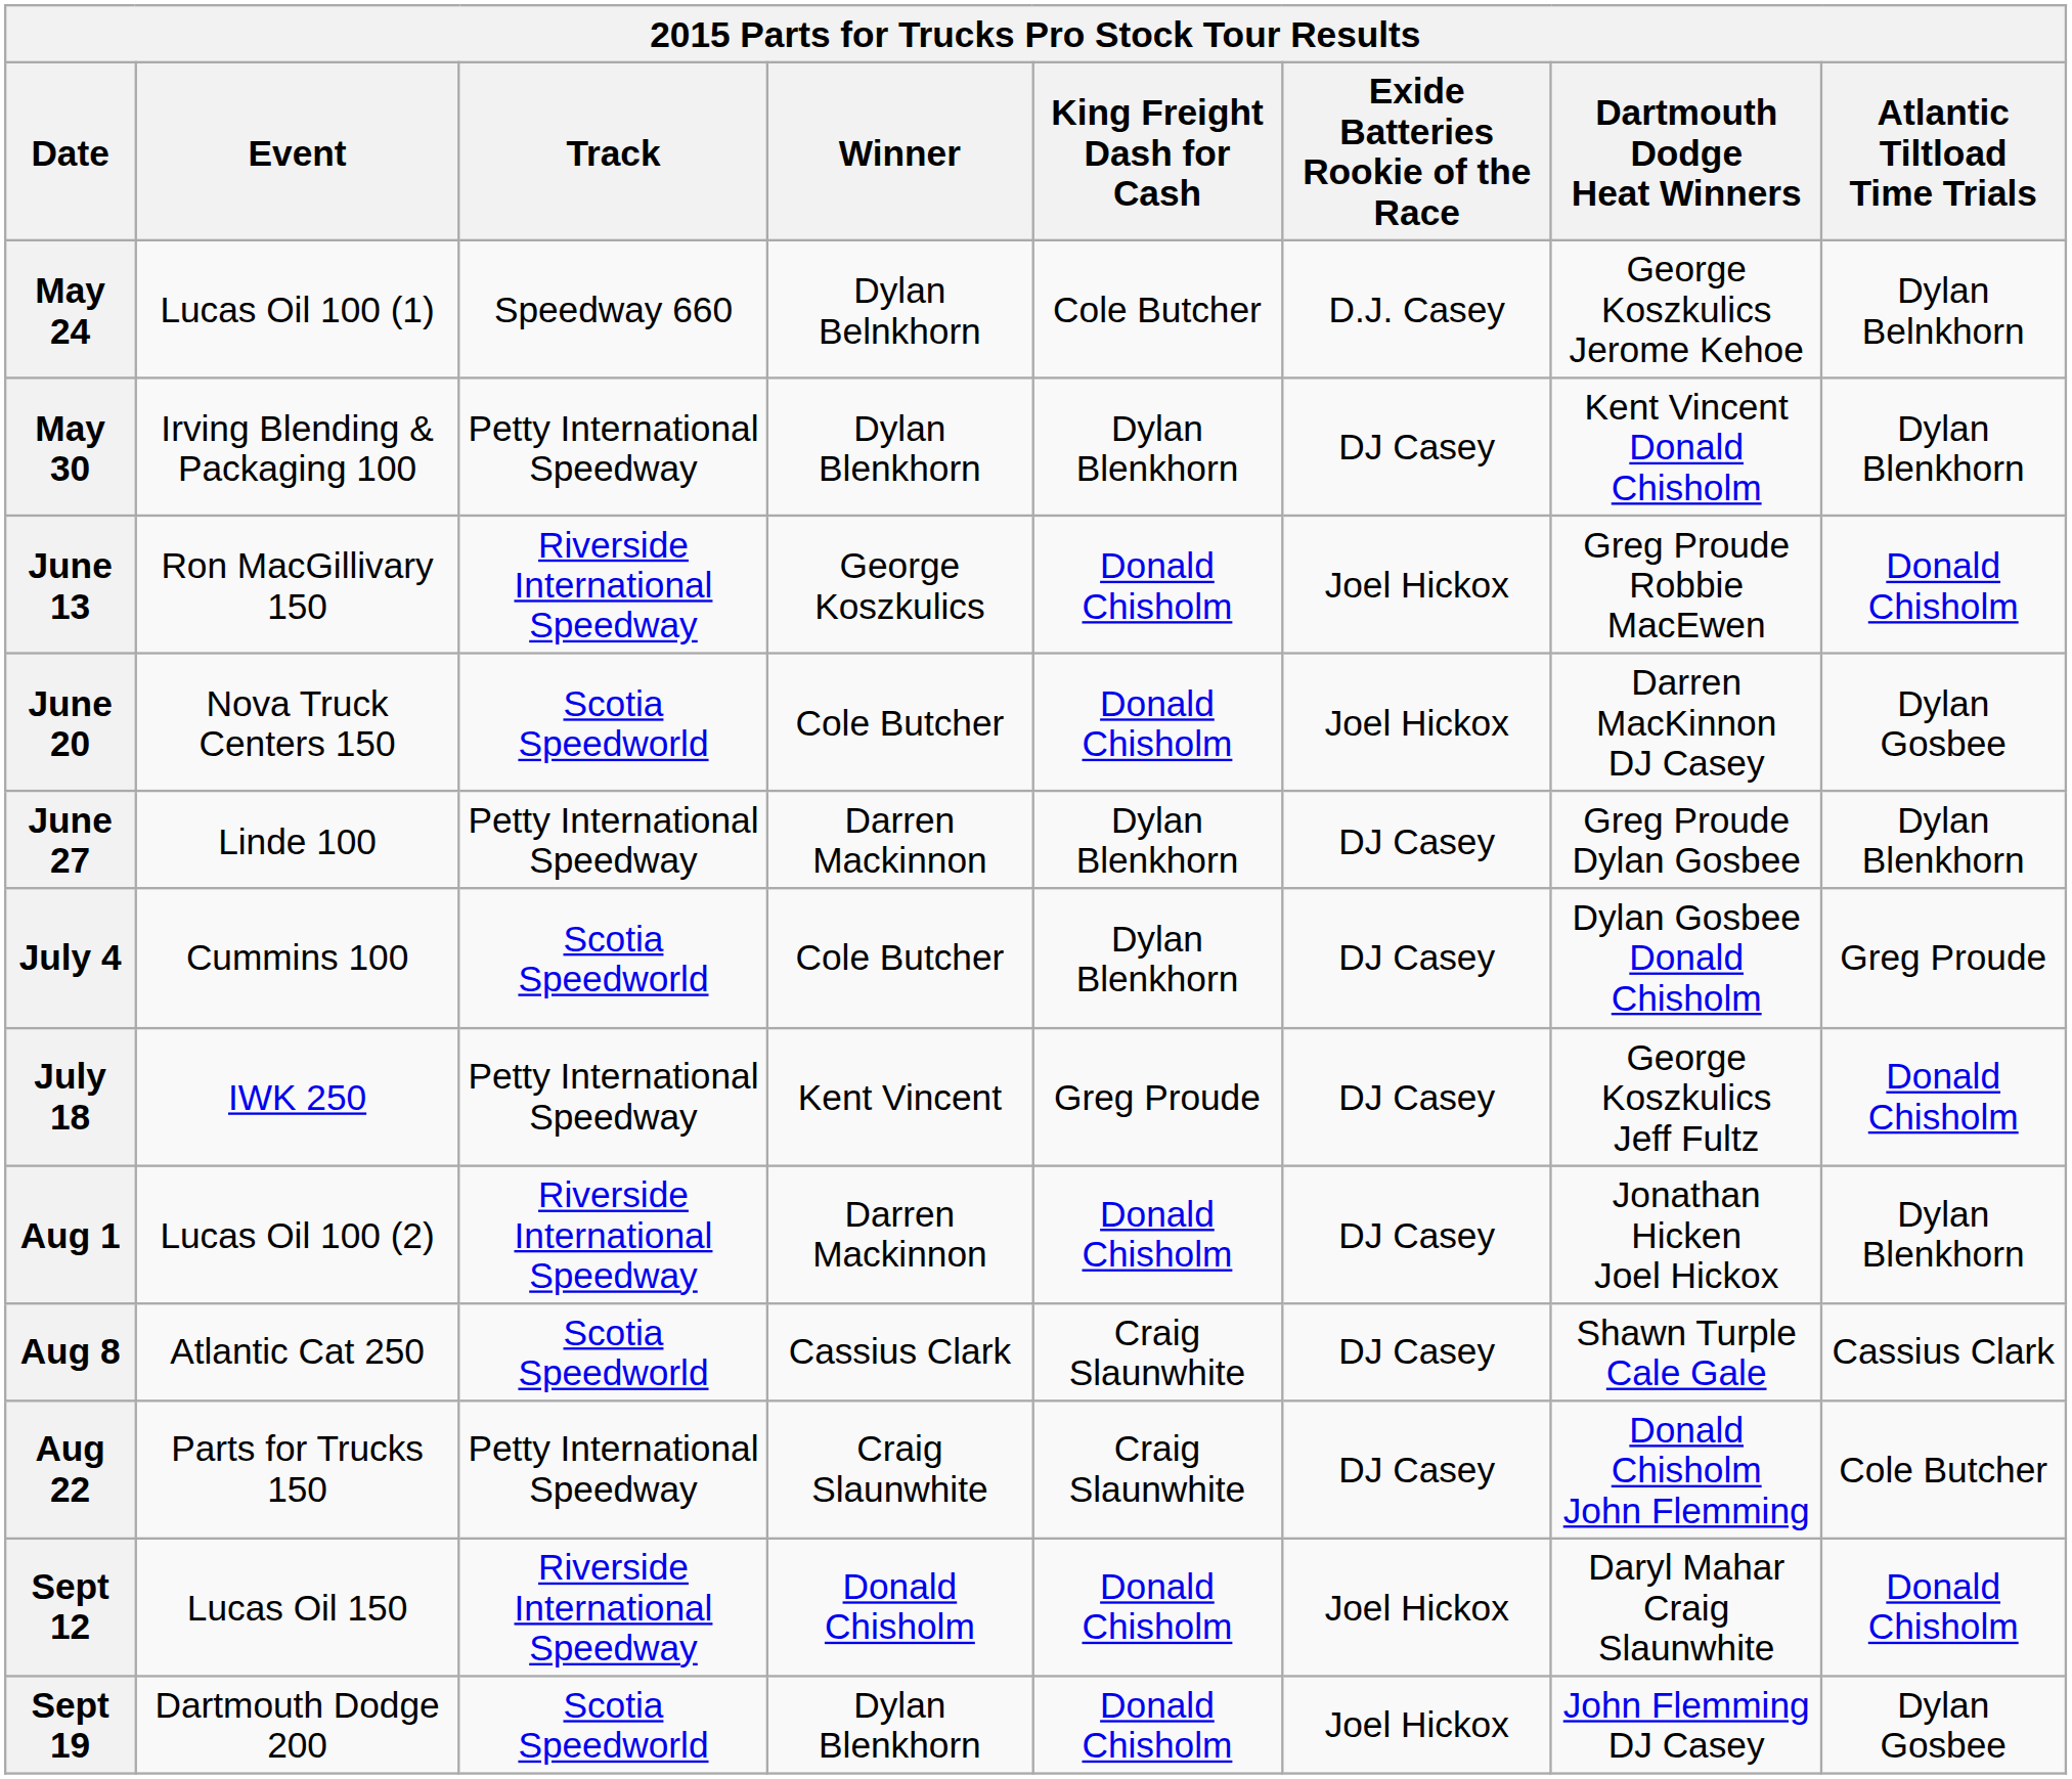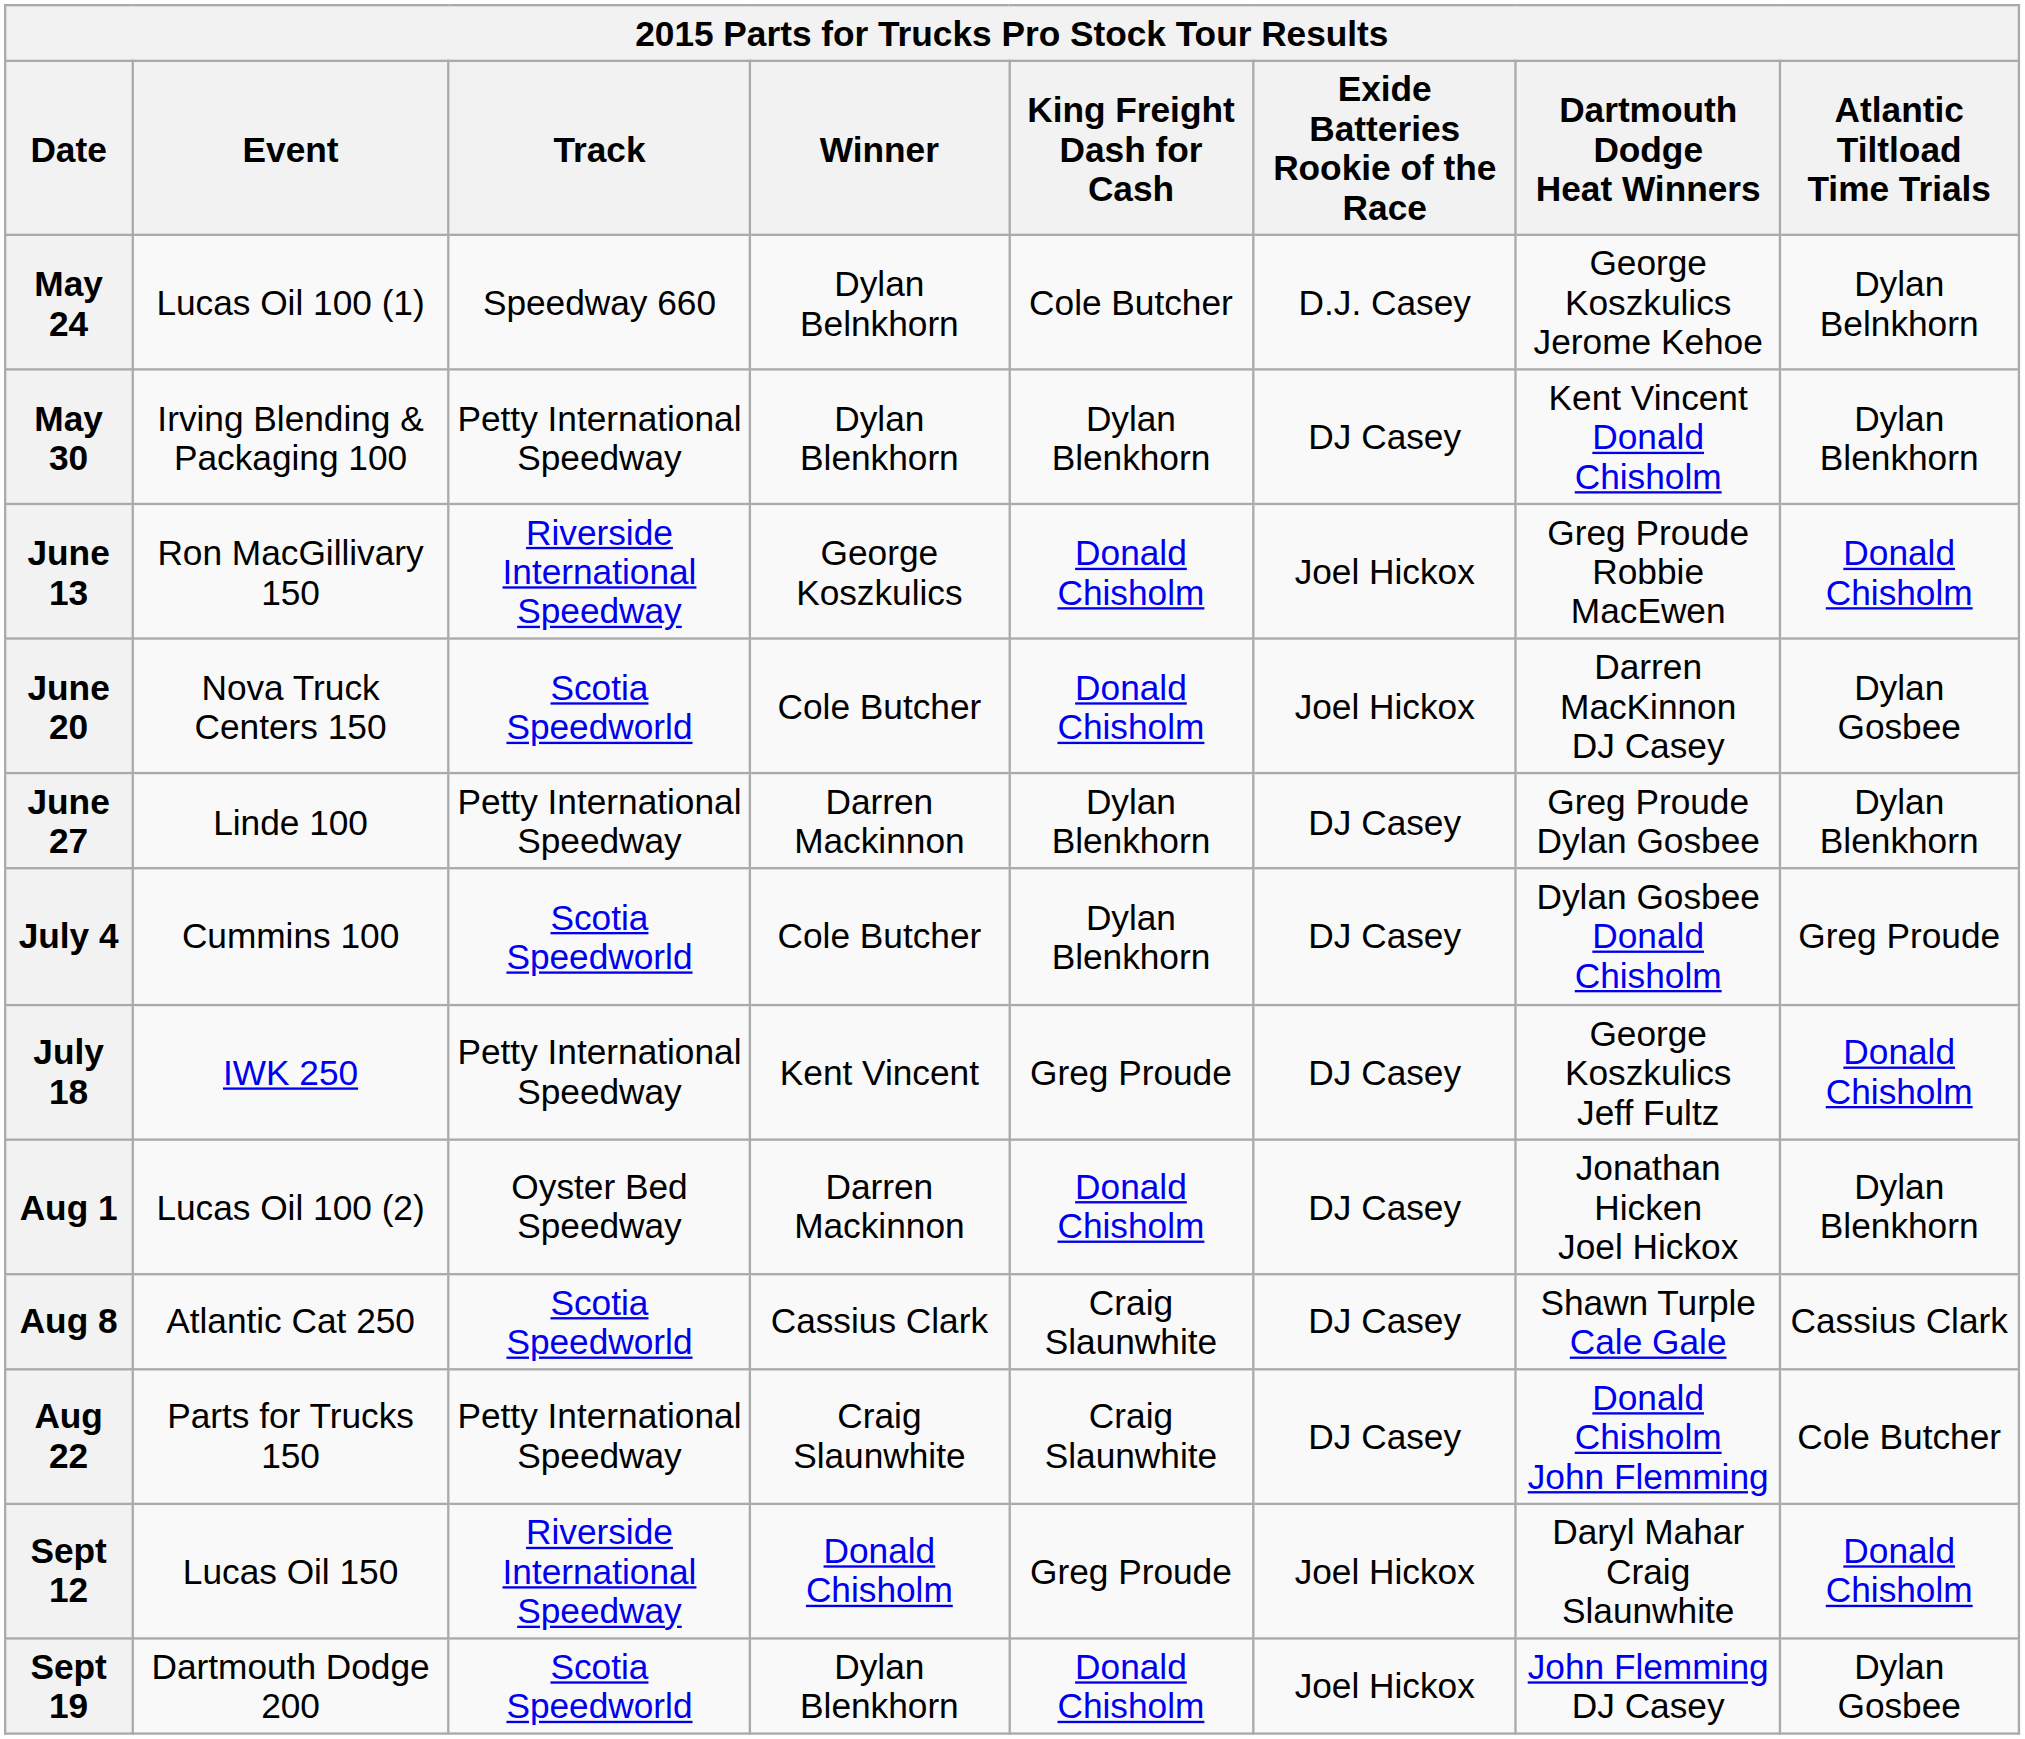 <table class="wikitable collapsible collapsed" style="text-align:center; font-size: 95%;">
 <tr>
 <th colspan=45>2015 Parts for Trucks Pro Stock Tour Results</th>
 </tr>
 <tr>
 <th>Date</th>
 <th>Event</th>
 <th>Track</th>
 <th>Winner</th>
 <th>King Freight<br>Dash for Cash</th>
 <th>Exide Batteries<br>Rookie of the Race</th>
 <th>Dartmouth Dodge<br>Heat Winners</th>
 <th>Atlantic Tiltload<br>Time Trials</th>
 </tr>
 <tr>
 <th>May 24</th>
 <td>Lucas Oil 100 (1)</td>
 <td>Speedway 660</td>
 <td>Dylan Belnkhorn</td>
 <td>Cole Butcher</td>
 <td>D.J. Casey</td>
 <td>George Koszkulics<br>Jerome Kehoe</td>
 <td>Dylan Belnkhorn</td>
 </tr>
 <tr>
 <th>May 30</th>
 <td>Irving Blending &<br>Packaging 100</td>
 <td>Petty International<br>Speedway</td>
 <td>Dylan Blenkhorn</td>
 <td>Dylan Blenkhorn</td>
 <td>DJ Casey</td>
 <td>Kent Vincent<br><a href='#'>Donald Chisholm</a></td>
 <td>Dylan Blenkhorn</td>
 </tr>
 <tr>
 <th>June 13</th>
 <td>Ron MacGillivary 150</td>
 <td><a href='#'>Riverside International</a><br><a href='#'>Speedway</a></td>
 <td>George Koszkulics</td>
 <td><a href='#'>Donald Chisholm</a></td>
 <td>Joel Hickox</td>
 <td>Greg Proude<br>Robbie MacEwen</td>
 <td><a href='#'>Donald Chisholm</a></td>
 </tr>
 <tr>
 <th>June 20</th>
 <td>Nova Truck Centers 150</td>
 <td><a href='#'>Scotia Speedworld</a></td>
 <td>Cole Butcher</td>
 <td><a href='#'>Donald Chisholm</a></td>
 <td>Joel Hickox</td>
 <td>Darren MacKinnon<br>DJ Casey</td>
 <td>Dylan Gosbee</td>
 </tr>
 <tr>
 <th>June 27</th>
 <td>Linde 100</td>
 <td>Petty International<br>Speedway</td>
 <td>Darren Mackinnon</td>
 <td>Dylan Blenkhorn</td>
 <td>DJ Casey</td>
 <td>Greg Proude<br>Dylan Gosbee</td>
 <td>Dylan Blenkhorn</td>
 </tr>
 <tr>
 <th>July 4</th>
 <td>Cummins 100</td>
 <td><a href='#'>Scotia Speedworld</a></td>
 <td>Cole Butcher</td>
 <td>Dylan Blenkhorn</td>
 <td>DJ Casey</td>
 <td>Dylan Gosbee<br><a href='#'>Donald Chisholm</a></td>
 <td>Greg Proude</td>
 </tr>
 <tr>
 <th>July 18</th>
 <td><a href='#'>IWK 250</a></td>
 <td>Petty International<br>Speedway</td>
 <td>Kent Vincent</td>
 <td>Greg Proude</td>
 <td>DJ Casey</td>
 <td>George Koszkulics<br>Jeff Fultz</td>
 <td><a href='#'>Donald Chisholm</a></td>
 </tr>
 <tr>
 <th>Aug 1</th>
 <td>Lucas Oil 100 (2)</td>
-<td><a href='#'>Riverside International</a><br><a href='#'>Speedway</a></td>
+<td>Oyster Bed Speedway</td>
 <td>Darren Mackinnon</td>
 <td><a href='#'>Donald Chisholm</a></td>
 <td>DJ Casey</td>
 <td>Jonathan Hicken<br>Joel Hickox</td>
 <td>Dylan Blenkhorn</td>
 </tr>
 <tr>
 <th>Aug 8</th>
 <td>Atlantic Cat 250</td>
 <td><a href='#'>Scotia Speedworld</a></td>
 <td>Cassius Clark</td>
 <td>Craig Slaunwhite</td>
 <td>DJ Casey</td>
 <td>Shawn Turple<br><a href='#'>Cale Gale</a></td>
 <td>Cassius Clark</td>
 </tr>
 <tr>
 <th>Aug 22</th>
 <td>Parts for Trucks 150</td>
 <td>Petty International<br>Speedway</td>
 <td>Craig Slaunwhite</td>
 <td>Craig Slaunwhite</td>
 <td>DJ Casey</td>
 <td><a href='#'>Donald Chisholm</a><br><a href='#'>John Flemming</a></td>
 <td>Cole Butcher</td>
 </tr>
 <tr>
 <th>Sept 12</th>
 <td>Lucas Oil 150</td>
 <td><a href='#'>Riverside International</a><br><a href='#'>Speedway</a></td>
 <td><a href='#'>Donald Chisholm</a></td>
-<td><a href='#'>Donald Chisholm</a></td>
+<td>Greg Proude</td>
 <td>Joel Hickox</td>
 <td>Daryl Mahar<br>Craig Slaunwhite</td>
 <td><a href='#'>Donald Chisholm</a></td>
 </tr>
 <tr>
 <th>Sept 19</th>
 <td>Dartmouth Dodge 200</td>
 <td><a href='#'>Scotia Speedworld</a></td>
 <td>Dylan Blenkhorn</td>
 <td><a href='#'>Donald Chisholm</a></td>
 <td>Joel Hickox</td>
 <td><a href='#'>John Flemming</a><br>DJ Casey</td>
 <td>Dylan Gosbee</td>
 </tr>
 </table>
